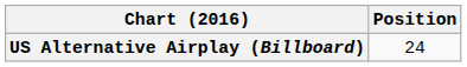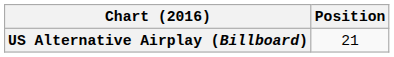 <table class="wikitable plainrowheaders" style="text-align:center">
 <tr>
 <th scope="col">Chart (2016)</th>
 <th scope="col">Position</th>
 </tr>
 <tr>
 <th scope="row">US Alternative Airplay (<em>Billboard</em>)</th>
-<td>24</td>
+<td>21</td>
 </tr>
 </table>
